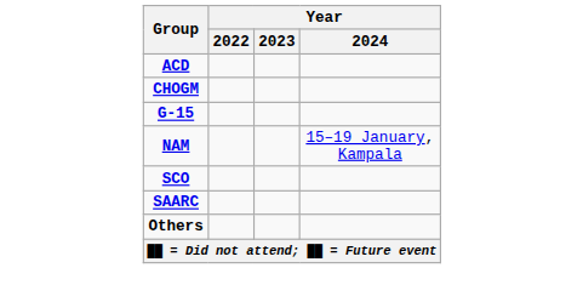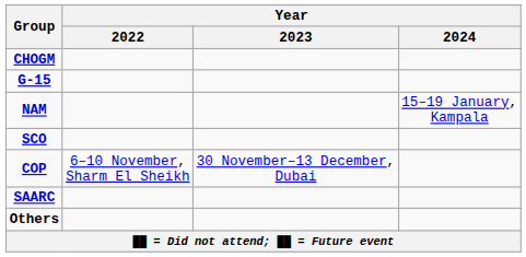 <table class="wikitable" style="margin:1em auto; font-size:85%; text-align:center;">
 <tr>
 <th rowspan="2">Group</th>
 <th colspan="3">Year</th>
 </tr>
 <tr>
 <th>2022</th>
 <th>2023</th>
 <th>2024</th>
-</tr>
-<tr>
-<td><strong><a href='#'>ACD</a></strong></td>
-<td></td>
-<td></td>
-<td></td>
 </tr>
 <tr>
 <td><strong><a href='#'>CHOGM</a></strong></td>
 <td></td>
 <td></td>
 <td></td>
 </tr>
 <tr>
 <td><strong><a href='#'>G-15</a></strong></td>
 <td></td>
 <td></td>
 <td></td>
 </tr>
 <tr>
 <td><strong><a href='#'>NAM</a></strong></td>
 <td></td>
 <td></td>
 <td><a href='#'>15–19 January</a>,<br><a href='#'>Kampala</a></td>
 </tr>
 <tr>
 <td><strong><a href='#'>SCO</a></strong></td>
 <td></td>
 <td></td>
 <td></td>
 </tr>
 <tr>
+<td><strong><a href='#'>COP</a></strong></td>
+<td><a href='#'>6–10 November</a>,<br><a href='#'>Sharm El Sheikh</a></td>
+<td><a href='#'>30 November–13 December</a>,<br><a href='#'>Dubai</a></td>
+<td></td>
+</tr>
+<tr>
 <td><strong><a href='#'>SAARC</a></strong></td>
 <td></td>
 <td></td>
 <td></td>
 </tr>
 <tr>
 <td><strong>Others</strong></td>
 <td></td>
 <td></td>
 <td></td>
 </tr>
 <tr>
 <th colspan="4"><small><em><span>██</span> = Did not attend; <span>██</span> = Future event</em></small></th>
 </tr>
 </table>
